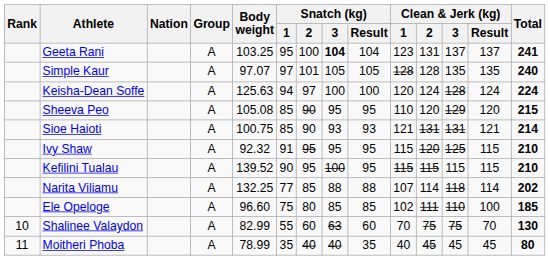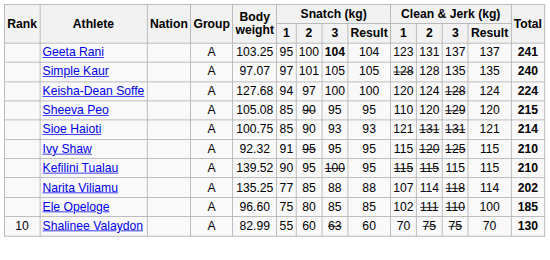 <table class="wikitable sortable" style="text-align:center;">
 <tr>
 <th rowspan=2>Rank</th>
 <th rowspan=2>Athlete</th>
 <th rowspan=2>Nation</th>
 <th rowspan=2>Group</th>
 <th rowspan=2>Body<br>weight</th>
 <th colspan=4>Snatch (kg)</th>
 <th colspan=4>Clean & Jerk (kg)</th>
 <th rowspan=2>Total</th>
 </tr>
 <tr>
 <th>1</th>
 <th>2</th>
 <th>3</th>
 <th>Result</th>
 <th>1</th>
 <th>2</th>
 <th>3</th>
 <th>Result</th>
 </tr>
 <tr>
 <td></td>
 <td align=left><a href='#'>Geeta Rani</a></td>
 <td align=left></td>
 <td>A</td>
 <td>103.25</td>
 <td>95</td>
 <td>100</td>
 <td><strong>104</strong></td>
 <td>104</td>
 <td>123</td>
 <td>131</td>
 <td>137</td>
 <td>137</td>
 <td><strong>241</strong></td>
 </tr>
 <tr>
 <td></td>
 <td align=left><a href='#'>Simple Kaur</a></td>
 <td align=left></td>
 <td>A</td>
 <td>97.07</td>
 <td>97</td>
 <td>101</td>
 <td>105</td>
 <td>105</td>
 <td><s>128</s></td>
 <td>128</td>
 <td>135</td>
 <td>135</td>
 <td><strong>240</strong></td>
 </tr>
 <tr>
 <td></td>
 <td align=left><a href='#'>Keisha-Dean Soffe</a></td>
 <td align=left></td>
 <td>A</td>
-<td>125.63</td>
+<td>127.68</td>
 <td>94</td>
 <td>97</td>
 <td>100</td>
 <td>100</td>
 <td>120</td>
 <td>124</td>
 <td><s>128</s></td>
 <td>124</td>
 <td><strong>224</strong></td>
 </tr>
 <tr>
 <td></td>
 <td align=left><a href='#'>Sheeva Peo</a></td>
 <td align=left></td>
 <td>A</td>
 <td>105.08</td>
 <td>85</td>
 <td><s>90</s></td>
 <td>95</td>
 <td>95</td>
 <td>110</td>
 <td>120</td>
 <td><s>129</s></td>
 <td>120</td>
 <td><strong>215</strong></td>
 </tr>
 <tr>
 <td></td>
 <td align=left><a href='#'>Sioe Haioti</a></td>
 <td align=left></td>
 <td>A</td>
 <td>100.75</td>
 <td>85</td>
 <td>90</td>
 <td>93</td>
 <td>93</td>
 <td>121</td>
 <td><s>131</s></td>
 <td><s>131</s></td>
 <td>121</td>
 <td><strong>214</strong></td>
 </tr>
 <tr>
 <td></td>
 <td align=left><a href='#'>Ivy Shaw</a></td>
 <td align=left></td>
 <td>A</td>
 <td>92.32</td>
 <td>91</td>
 <td><s>95</s></td>
 <td>95</td>
 <td>95</td>
 <td>115</td>
 <td><s>120</s></td>
 <td><s>125</s></td>
 <td>115</td>
 <td><strong>210</strong></td>
 </tr>
 <tr>
 <td></td>
 <td align=left><a href='#'>Kefilini Tualau</a></td>
 <td align=left></td>
 <td>A</td>
 <td>139.52</td>
 <td>90</td>
 <td>95</td>
 <td><s>100</s></td>
 <td>95</td>
 <td><s>115</s></td>
 <td><s>115</s></td>
 <td>115</td>
 <td>115</td>
 <td><strong>210</strong></td>
 </tr>
 <tr>
 <td></td>
 <td align=left><a href='#'>Narita Viliamu</a></td>
 <td align=left></td>
 <td>A</td>
-<td>132.25</td>
+<td>135.25</td>
 <td>77</td>
 <td>85</td>
 <td>88</td>
 <td>88</td>
 <td>107</td>
 <td>114</td>
 <td><s>118</s></td>
 <td>114</td>
 <td><strong>202</strong></td>
 </tr>
 <tr>
 <td></td>
 <td align=left><a href='#'>Ele Opeloge</a></td>
 <td align=left></td>
 <td>A</td>
 <td>96.60</td>
 <td>75</td>
 <td>80</td>
 <td>85</td>
 <td>85</td>
 <td>102</td>
 <td><s>111</s></td>
 <td><s>110</s></td>
 <td>100</td>
 <td><strong>185</strong></td>
 </tr>
 <tr>
 <td>10</td>
 <td align=left><a href='#'>Shalinee Valaydon</a></td>
 <td align=left></td>
 <td>A</td>
 <td>82.99</td>
 <td>55</td>
 <td>60</td>
 <td><s>63</s></td>
 <td>60</td>
 <td>70</td>
 <td><s>75</s></td>
 <td><s>75</s></td>
 <td>70</td>
 <td><strong>130</strong></td>
 </tr>
-<tr>
-<td>11</td>
-<td align=left><a href='#'>Moitheri Phoba</a></td>
-<td align=left></td>
-<td>A</td>
-<td>78.99</td>
-<td>35</td>
-<td><s>40</s></td>
-<td><s>40</s></td>
-<td>35</td>
-<td>40</td>
-<td><s>45</s></td>
-<td>45</td>
-<td>45</td>
-<td><strong>80</strong></td>
-</tr>
 </table>
